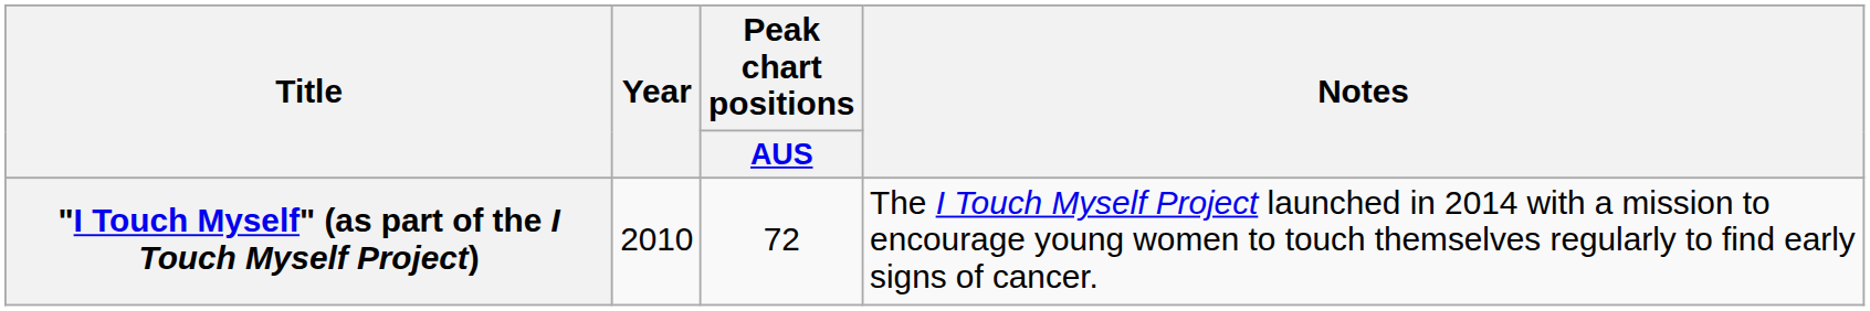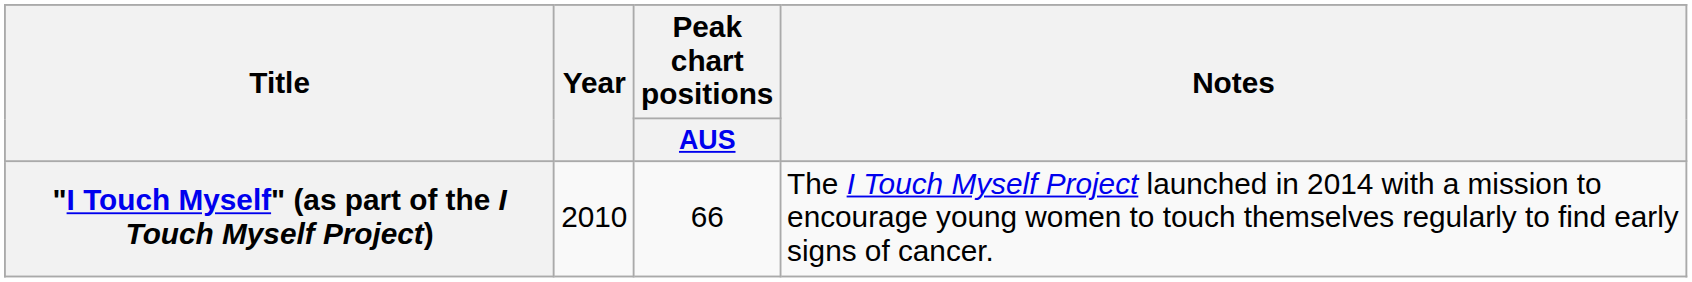 <table class="wikitable plainrowheaders" style="text-align:center;">
 <tr>
 <th scope="col" rowspan="2" style="width:18em;">Title</th>
 <th scope="col" rowspan="2" style="width:1em;">Year</th>
 <th scope="col" colspan="1">Peak chart positions</th>
 <th scope="col" rowspan="2" style="width:30em;">Notes</th>
 </tr>
 <tr>
 <th scope="col" style="width:3em;font-size:90%;"><a href='#'>AUS</a><br></th>
 </tr>
 <tr>
 <th scope="row">"<a href='#'>I Touch Myself</a>" <span>(as part of the <em>I Touch Myself Project</em>)</span></th>
 <td>2010</td>
-<td>72</td>
+<td>66</td>
 <td style="text-align:left;">The <em><a href='#'>I Touch Myself Project</a></em> launched in 2014 with a mission to encourage young women to touch themselves regularly to find early signs of cancer.</td>
 </tr>
 </table>
